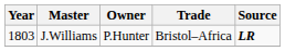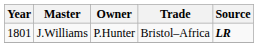 <table class=" wikitable">
 <tr>
 <th>Year</th>
 <th>Master</th>
 <th>Owner</th>
 <th>Trade</th>
 <th>Source</th>
 </tr>
 <tr>
-<td>1803</td>
+<td>1801</td>
 <td>J.Williams</td>
 <td>P.Hunter</td>
 <td>Bristol–Africa</td>
 <td><strong><em>LR</em></strong></td>
 </tr>
 <tr>
 </tr>
 </table>
